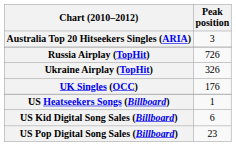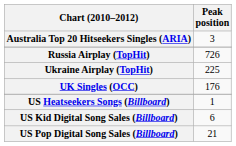 <table class="wikitable sortable plainrowheaders" style="text-align:center">
 <tr>
 <th scope="col">Chart (2010–2012)</th>
 <th scope="col">Peak<br>position</th>
 </tr>
 <tr>
 <th scope="row">Australia Top 20 Hitseekers Singles (<a href='#'>ARIA</a>)</th>
 <td>3</td>
 </tr>
 <tr>
 </tr>
 <tr>
 <th scope="row">Russia Airplay (<a href='#'>TopHit</a>)</th>
 <td>726</td>
 </tr>
 <tr>
 <th scope="row">Ukraine Airplay (<a href='#'>TopHit</a>)</th>
-<td>326</td>
+<td>225</td>
 </tr>
 <tr>
 <th scope="row"><a href='#'>UK Singles</a> (<a href='#'>OCC</a>)</th>
 <td>176</td>
 </tr>
 <tr>
 </tr>
 <tr>
 <th scope="row">US <a href='#'>Heatseekers Songs</a> (<em><a href='#'>Billboard</a></em>)</th>
 <td>1</td>
 </tr>
 <tr>
 <th scope="row">US Kid Digital Song Sales (<em><a href='#'>Billboard</a></em>)</th>
 <td>6</td>
 </tr>
 <tr>
 <th scope="row">US Pop Digital Song Sales (<em><a href='#'>Billboard</a></em>)</th>
-<td>23</td>
+<td>21</td>
 </tr>
 </table>
